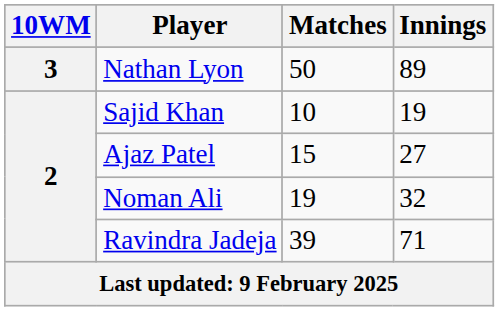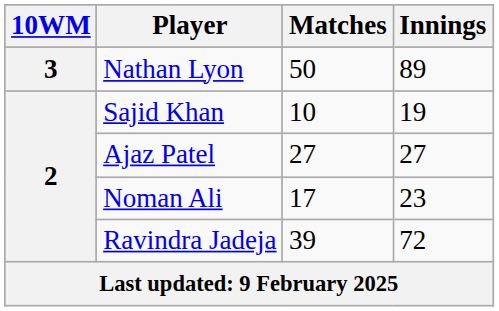 <table class="wikitable sortable">
 <tr>
 <th><a href='#'>10WM</a></th>
 <th>Player</th>
 <th>Matches</th>
 <th>Innings</th>
 </tr>
 <tr>
 <th>3</th>
 <td> <a href='#'>Nathan Lyon</a></td>
 <td>50</td>
 <td>89</td>
 </tr>
 <tr>
 <th rowspan=4>2</th>
 <td> <a href='#'>Sajid Khan</a></td>
 <td>10</td>
 <td>19</td>
 </tr>
 <tr>
 <td> <a href='#'>Ajaz Patel</a></td>
-<td>15</td>
+<td>27</td>
 <td>27</td>
 </tr>
 <tr>
 <td> <a href='#'>Noman Ali</a></td>
-<td>19</td>
-<td>32</td>
+<td>17</td>
+<td>23</td>
 </tr>
 <tr>
 <td> <a href='#'>Ravindra Jadeja</a></td>
 <td>39</td>
-<td>71</td>
+<td>72</td>
 </tr>
 <tr class="sortbottom">
 <th colspan="4"><small> Last updated: 9 February 2025</small></th>
 </tr>
 </table>
